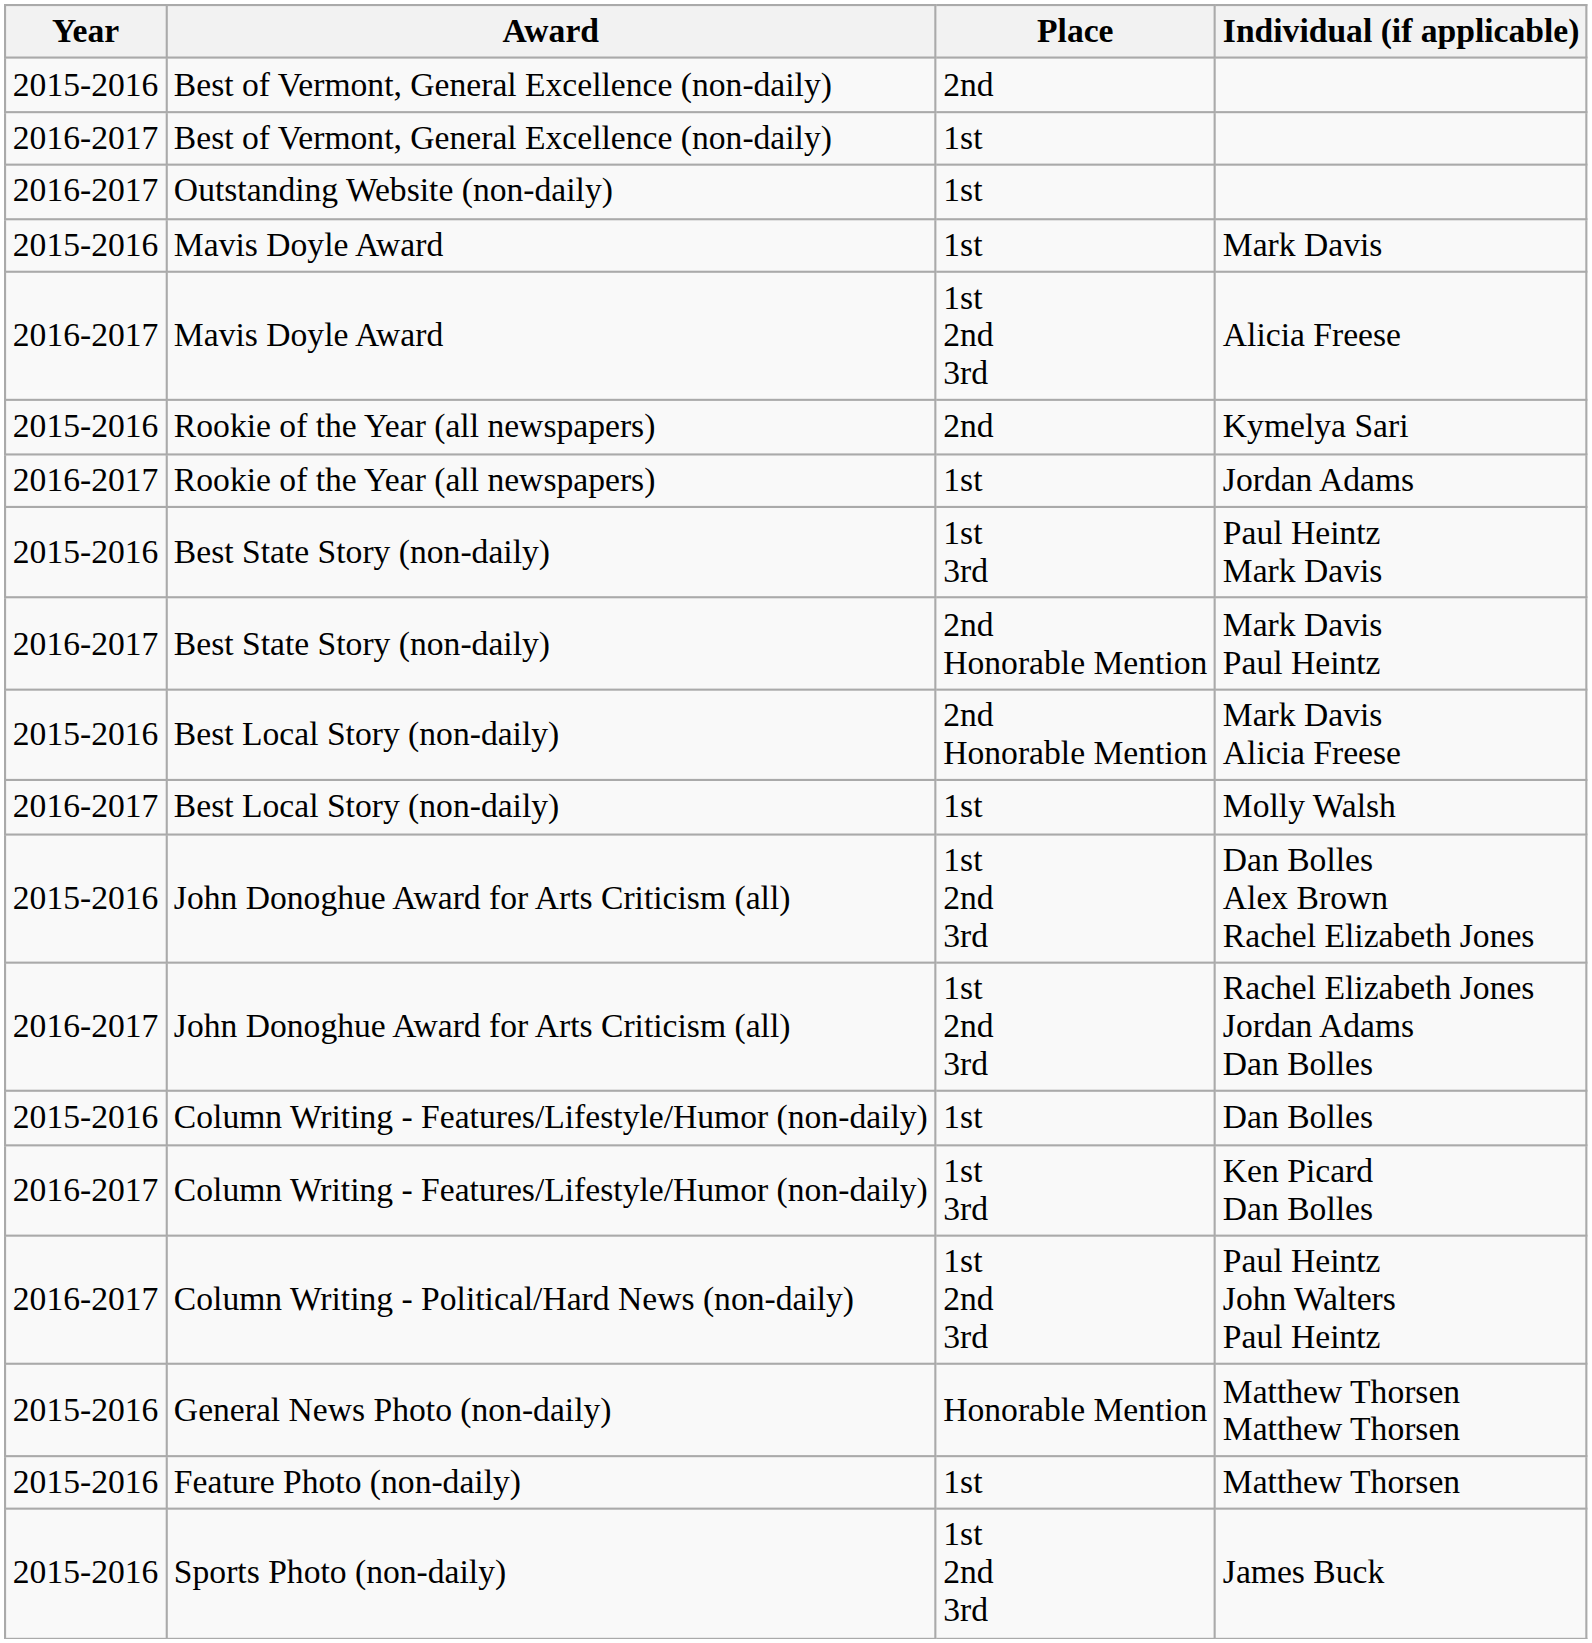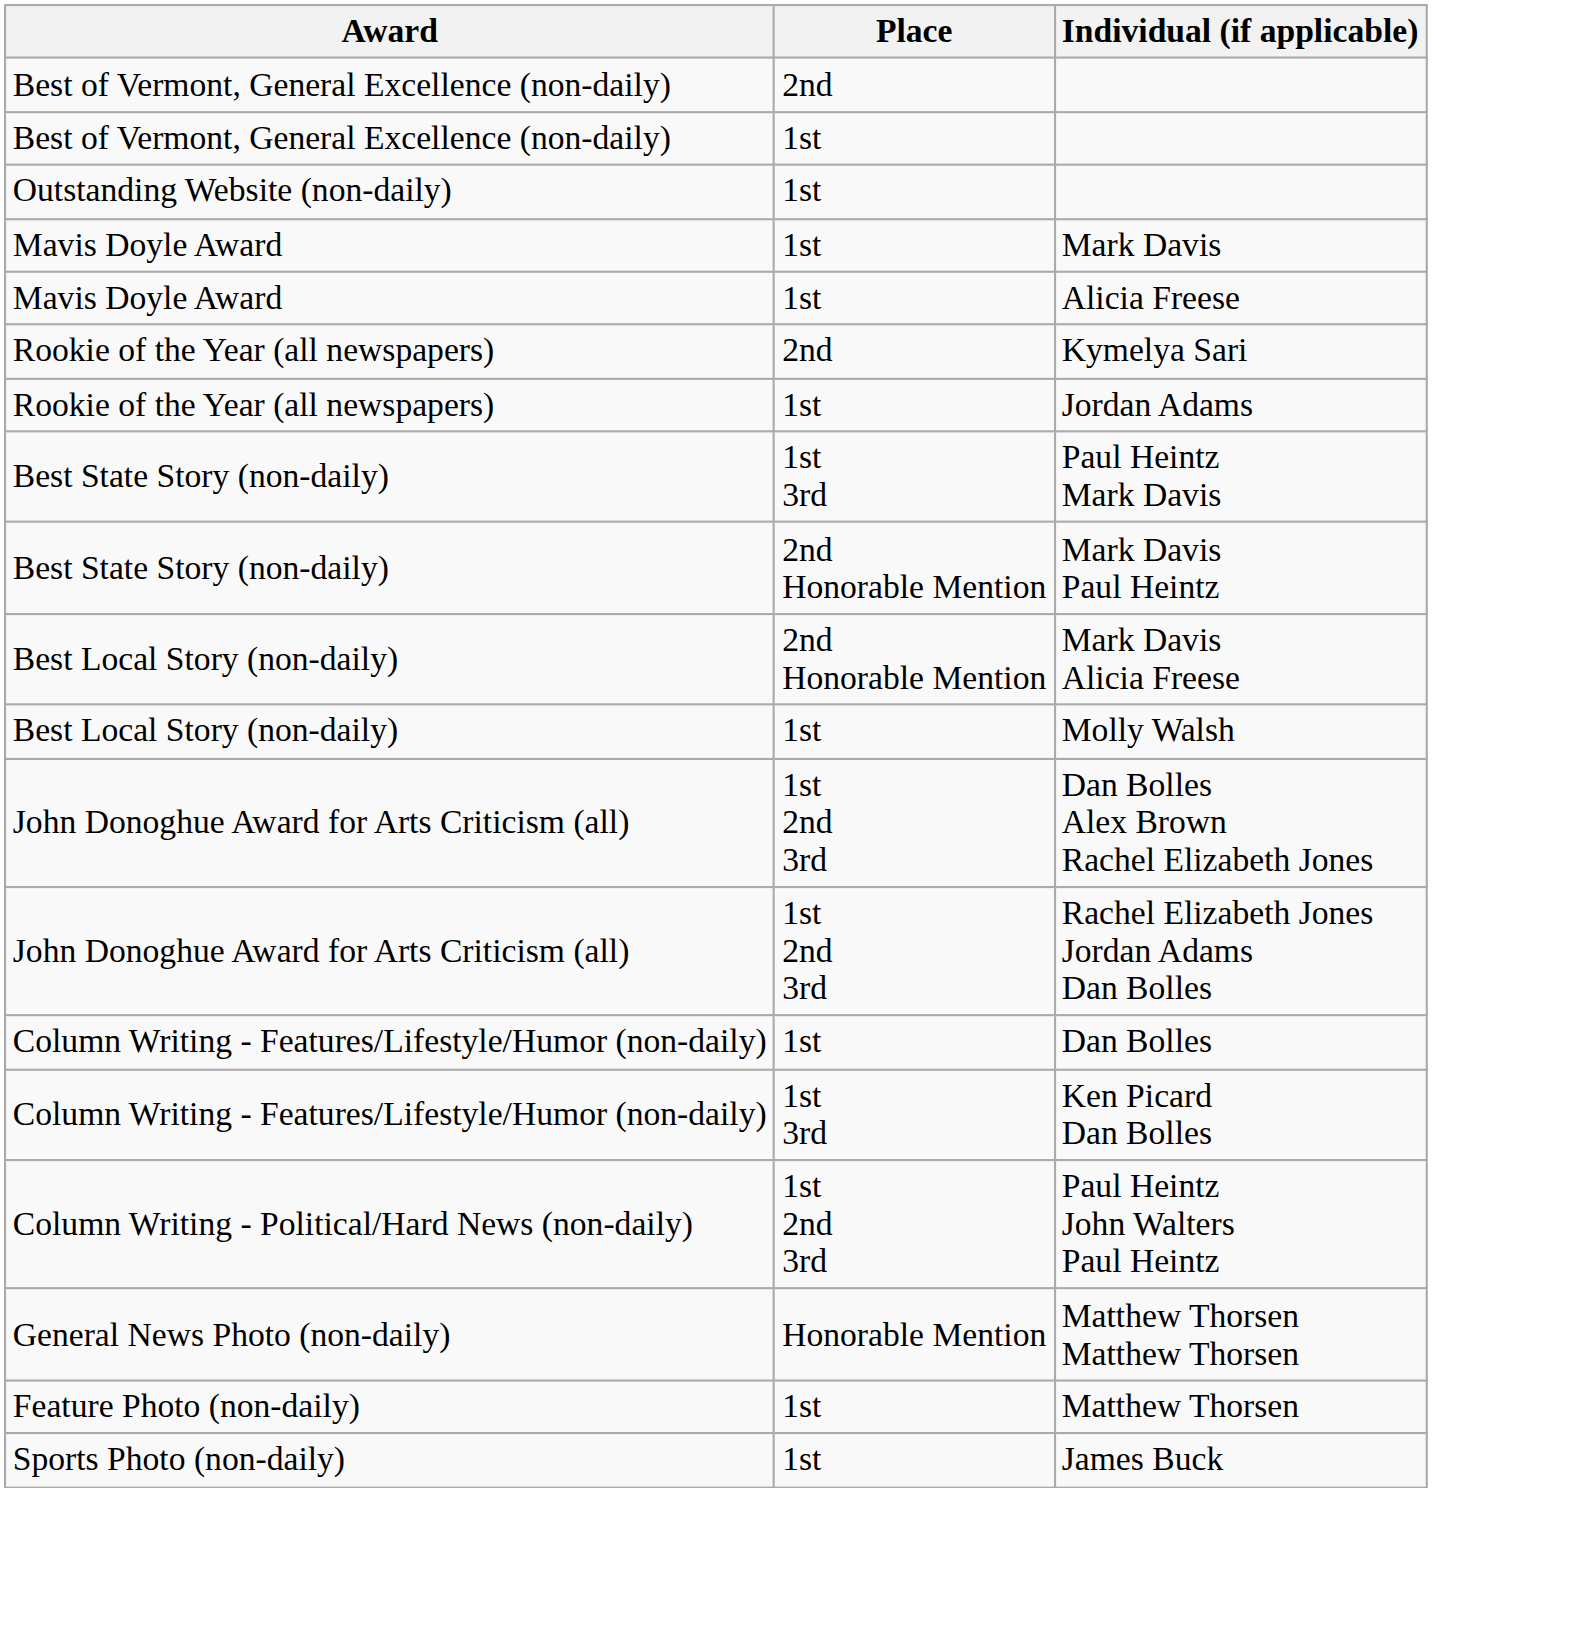 <table class="wikitable">
 <tr>
-<th>Year</th>
 <th>Award</th>
 <th>Place</th>
 <th>Individual (if applicable)</th>
 </tr>
 <tr>
-<td>2015-2016</td>
 <td>Best of Vermont, General Excellence (non-daily)</td>
 <td>2nd</td>
 <td></td>
 </tr>
 <tr>
-<td>2016-2017</td>
 <td>Best of Vermont, General Excellence (non-daily)</td>
 <td>1st</td>
 <td></td>
 </tr>
 <tr>
-<td>2016-2017</td>
 <td>Outstanding Website (non-daily)</td>
 <td>1st</td>
 <td></td>
 </tr>
 <tr>
-<td>2015-2016</td>
 <td>Mavis Doyle Award</td>
 <td>1st</td>
 <td>Mark Davis</td>
 </tr>
 <tr>
-<td>2016-2017</td>
 <td>Mavis Doyle Award</td>
-<td>1st<br>2nd<br>3rd</td>
+<td>1st</td>
 <td>Alicia Freese</td>
 </tr>
 <tr>
-<td>2015-2016</td>
 <td>Rookie of the Year (all newspapers)</td>
 <td>2nd</td>
 <td>Kymelya Sari</td>
 </tr>
 <tr>
-<td>2016-2017</td>
 <td>Rookie of the Year (all newspapers)</td>
 <td>1st</td>
 <td>Jordan Adams</td>
 </tr>
 <tr>
-<td>2015-2016</td>
 <td>Best State Story (non-daily)</td>
 <td>1st<br>3rd</td>
 <td>Paul Heintz<br>Mark Davis</td>
 </tr>
 <tr>
-<td>2016-2017</td>
 <td>Best State Story (non-daily)</td>
 <td>2nd<br>Honorable Mention</td>
 <td>Mark Davis<br>Paul Heintz</td>
 </tr>
 <tr>
-<td>2015-2016</td>
 <td>Best Local Story (non-daily)</td>
 <td>2nd<br>Honorable Mention</td>
 <td>Mark Davis<br>Alicia Freese</td>
 </tr>
 <tr>
-<td>2016-2017</td>
 <td>Best Local Story (non-daily)</td>
 <td>1st</td>
 <td>Molly Walsh</td>
 </tr>
 <tr>
-<td>2015-2016</td>
 <td>John Donoghue Award for Arts Criticism (all)</td>
 <td>1st<br>2nd<br>3rd</td>
 <td>Dan Bolles<br>Alex Brown<br>Rachel Elizabeth Jones</td>
 </tr>
 <tr>
-<td>2016-2017</td>
 <td>John Donoghue Award for Arts Criticism (all)</td>
 <td>1st<br>2nd<br>3rd</td>
 <td>Rachel Elizabeth Jones<br>Jordan Adams<br>Dan Bolles</td>
 </tr>
 <tr>
-<td>2015-2016</td>
 <td>Column Writing - Features/Lifestyle/Humor (non-daily)</td>
 <td>1st</td>
 <td>Dan Bolles</td>
 </tr>
 <tr>
-<td>2016-2017</td>
 <td>Column Writing - Features/Lifestyle/Humor (non-daily)</td>
 <td>1st<br>3rd</td>
 <td>Ken Picard<br>Dan Bolles</td>
 </tr>
 <tr>
-<td>2016-2017</td>
 <td>Column Writing - Political/Hard News (non-daily)</td>
 <td>1st<br>2nd<br>3rd</td>
 <td>Paul Heintz<br>John Walters<br>Paul Heintz</td>
 </tr>
 <tr>
-<td>2015-2016</td>
 <td>General News Photo (non-daily)</td>
 <td>Honorable Mention</td>
 <td>Matthew Thorsen<br>Matthew Thorsen</td>
 </tr>
 <tr>
-<td>2015-2016</td>
 <td>Feature Photo (non-daily)</td>
 <td>1st</td>
 <td>Matthew Thorsen</td>
 </tr>
 <tr>
-<td>2015-2016</td>
 <td>Sports Photo (non-daily)</td>
-<td>1st<br>2nd<br>3rd</td>
+<td>1st</td>
 <td>James Buck</td>
 </tr>
 </table>
